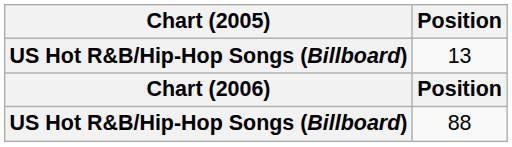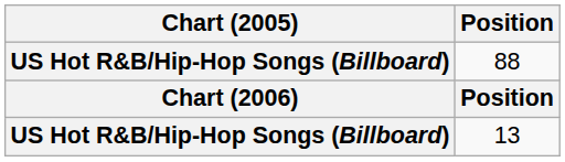 <table class="wikitable plainrowheaders" style="text-align:center">
 <tr>
 <th scope="col">Chart (2005)</th>
 <th scope="col">Position</th>
 </tr>
 <tr>
 <th scope="row">US Hot R&B/Hip-Hop Songs (<em>Billboard</em>)</th>
-<td>13</td>
+<td>88</td>
 </tr>
 <tr>
 <th scope="col">Chart (2006)</th>
 <th scope="col">Position</th>
 </tr>
 <tr>
 <th scope="row">US Hot R&B/Hip-Hop Songs (<em>Billboard</em>)</th>
-<td>88</td>
+<td>13</td>
 </tr>
 </table>
